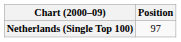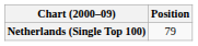 <table class="wikitable plainrowheaders">
 <tr>
 <th>Chart (2000–09)</th>
 <th>Position</th>
 </tr>
 <tr>
 <th scope="row">Netherlands (Single Top 100)</th>
-<td align="center">97</td>
+<td align="center">79</td>
 </tr>
 </table>
